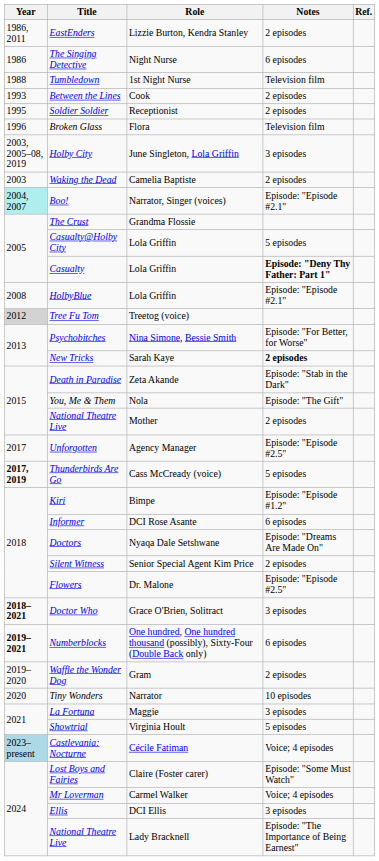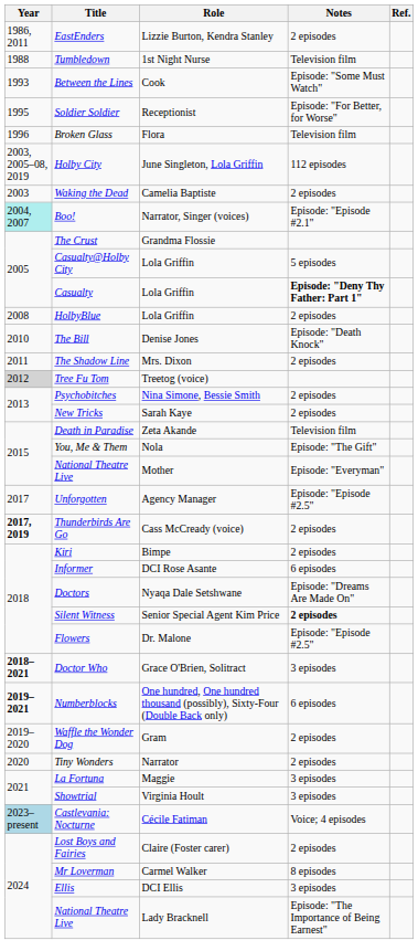 <table class="wikitable sortable">
 <tr>
 <th>Year</th>
 <th>Title</th>
 <th>Role</th>
 <th>Notes</th>
 <th>Ref.</th>
 </tr>
 <tr>
 <td>1986, 2011</td>
 <td><em><a href='#'>EastEnders</a></em></td>
 <td>Lizzie Burton, Kendra Stanley</td>
 <td>2 episodes</td>
 <td></td>
 </tr>
 <tr>
-<td>1986</td>
-<td><em><a href='#'>The Singing Detective</a></em></td>
-<td>Night Nurse</td>
-<td>6 episodes</td>
-<td></td>
-</tr>
-<tr>
 <td>1988</td>
 <td><em><a href='#'>Tumbledown</a></em></td>
 <td>1st Night Nurse</td>
 <td>Television film</td>
 <td></td>
 </tr>
 <tr>
 <td>1993</td>
 <td><em><a href='#'>Between the Lines</a></em></td>
 <td>Cook</td>
-<td>2 episodes</td>
+<td>Episode: "Some Must Watch"</td>
 <td></td>
 </tr>
 <tr>
 <td>1995</td>
 <td><em><a href='#'>Soldier Soldier</a></em></td>
 <td>Receptionist</td>
-<td>2 episodes</td>
+<td>Episode: "For Better, for Worse"</td>
 <td></td>
 </tr>
 <tr>
 <td>1996</td>
 <td><em>Broken Glass</em></td>
 <td>Flora</td>
 <td>Television film</td>
 <td></td>
 </tr>
 <tr>
 <td>2003, 2005–08,<br>2019</td>
 <td><em><a href='#'>Holby City</a></em></td>
 <td>June Singleton, <a href='#'>Lola Griffin</a></td>
-<td>3 episodes</td>
+<td>112 episodes</td>
 <td></td>
 </tr>
 <tr>
 <td>2003</td>
 <td><em><a href='#'>Waking the Dead</a></em></td>
 <td>Camelia Baptiste</td>
 <td>2 episodes</td>
 <td></td>
 </tr>
 <tr>
 <td style="background: paleturquoise;">2004, 2007</td>
 <td><em><a href='#'>Boo!</a></em></td>
 <td>Narrator, Singer (voices)</td>
 <td>Episode: "Episode #2.1"</td>
 <td></td>
 </tr>
 <tr>
 <td rowspan="3">2005</td>
 <td><em><a href='#'>The Crust</a></em></td>
 <td>Grandma Flossie</td>
 <td></td>
 <td></td>
 </tr>
 <tr>
 <td><em><a href='#'>Casualty@Holby City</a></em></td>
 <td>Lola Griffin</td>
 <td>5 episodes</td>
 <td></td>
 </tr>
 <tr>
 <td><em><a href='#'>Casualty</a></em></td>
 <td>Lola Griffin</td>
 <td><strong>Episode: "Deny Thy Father: Part 1"</strong></td>
 <td></td>
 </tr>
 <tr>
 <td>2008</td>
 <td><em><a href='#'>HolbyBlue</a></em></td>
 <td>Lola Griffin</td>
-<td>Episode: "Episode #2.1"</td>
+<td>2 episodes</td>
+<td></td>
+</tr>
+<tr>
+<td>2010</td>
+<td><em><a href='#'>The Bill</a></em></td>
+<td>Denise Jones</td>
+<td>Episode: "Death Knock"</td>
+<td></td>
+</tr>
+<tr>
+<td>2011</td>
+<td><em><a href='#'>The Shadow Line</a></em></td>
+<td>Mrs. Dixon</td>
+<td>2 episodes</td>
 <td></td>
 </tr>
 <tr>
 <td style="background: lightgrey;">2012</td>
 <td><em><a href='#'>Tree Fu Tom</a></em></td>
 <td>Treetog (voice)</td>
 <td></td>
 <td></td>
 </tr>
 <tr>
 <td rowspan="2">2013</td>
 <td><em><a href='#'>Psychobitches</a></em></td>
 <td><a href='#'>Nina Simone</a>, <a href='#'>Bessie Smith</a></td>
-<td>Episode: "For Better, for Worse"</td>
+<td>2 episodes</td>
 <td></td>
 </tr>
 <tr>
 <td><em><a href='#'>New Tricks</a></em></td>
 <td>Sarah Kaye</td>
-<td><strong>2 episodes</strong></td>
+<td>2 episodes</td>
 <td></td>
 </tr>
 <tr>
 <td rowspan="3">2015</td>
 <td><em><a href='#'>Death in Paradise</a></em></td>
 <td>Zeta Akande</td>
-<td>Episode: "Stab in the Dark"</td>
+<td>Television film</td>
 <td></td>
 </tr>
 <tr>
 <td><em>You, Me & Them</em></td>
 <td>Nola</td>
 <td>Episode: "The Gift"</td>
 <td></td>
 </tr>
 <tr>
 <td><em><a href='#'>National Theatre Live</a></em></td>
 <td>Mother</td>
-<td>2 episodes</td>
+<td>Episode: "Everyman"</td>
 <td></td>
 </tr>
 <tr>
 <td>2017</td>
 <td><em><a href='#'>Unforgotten</a></em></td>
 <td>Agency Manager</td>
 <td>Episode: "Episode #2.5"</td>
 <td></td>
 </tr>
 <tr>
 <td><strong>2017, 2019</strong></td>
 <td><em><a href='#'>Thunderbirds Are Go</a></em></td>
 <td>Cass McCready (voice)</td>
-<td>5 episodes</td>
+<td>2 episodes</td>
 <td></td>
 </tr>
 <tr>
 <td rowspan="5">2018</td>
 <td><em><a href='#'>Kiri</a></em></td>
 <td>Bimpe</td>
-<td>Episode: "Episode #1.2"</td>
+<td>2 episodes</td>
 <td></td>
 </tr>
 <tr>
 <td><em><a href='#'>Informer</a></em></td>
 <td>DCI Rose Asante</td>
 <td>6 episodes</td>
 <td></td>
 </tr>
 <tr>
 <td><em><a href='#'>Doctors</a></em></td>
 <td>Nyaqa Dale Setshwane</td>
 <td>Episode: "Dreams Are Made On"</td>
 <td></td>
 </tr>
 <tr>
 <td><em><a href='#'>Silent Witness</a></em></td>
 <td>Senior Special Agent Kim Price</td>
-<td>2 episodes</td>
+<td><strong>2 episodes</strong></td>
 <td></td>
 </tr>
 <tr>
 <td><em><a href='#'>Flowers</a></em></td>
 <td>Dr. Malone</td>
 <td>Episode: "Episode #2.5"</td>
 <td></td>
 </tr>
 <tr>
 <td><strong>2018–2021</strong></td>
 <td><em><a href='#'>Doctor Who</a></em></td>
 <td>Grace O'Brien, Solitract</td>
 <td>3 episodes</td>
 <td></td>
 </tr>
 <tr>
 <td><strong>2019–2021</strong></td>
 <td><em><a href='#'>Numberblocks</a></em></td>
 <td><a href='#'>One hundred</a>, <a href='#'>One hundred thousand</a> (possibly), Sixty-Four (<a href='#'>Double Back</a> only)</td>
 <td>6 episodes</td>
 <td></td>
 </tr>
 <tr>
 <td>2019–2020</td>
 <td><em><a href='#'>Waffle the Wonder Dog</a></em></td>
 <td>Gram</td>
 <td>2 episodes</td>
 <td></td>
 </tr>
 <tr>
 <td>2020</td>
 <td><em>Tiny Wonders</em></td>
 <td>Narrator</td>
-<td>10 episodes</td>
+<td>2 episodes</td>
 <td></td>
 </tr>
 <tr>
 <td rowspan="2">2021</td>
 <td><em><a href='#'>La Fortuna</a></em></td>
 <td>Maggie</td>
 <td>3 episodes</td>
 <td></td>
 </tr>
 <tr>
 <td><em><a href='#'>Showtrial</a></em></td>
 <td>Virginia Hoult</td>
-<td>5 episodes</td>
+<td>3 episodes</td>
 <td></td>
 </tr>
 <tr>
 <td style="background: lightblue;">2023–present</td>
 <td><em><a href='#'>Castlevania: Nocturne</a></em></td>
 <td><a href='#'>Cécile Fatiman</a></td>
 <td>Voice; 4 episodes</td>
 <td></td>
 </tr>
 <tr>
 <td rowspan="4">2024</td>
 <td><em><a href='#'>Lost Boys and Fairies</a></em></td>
 <td>Claire (Foster carer)</td>
-<td>Episode: "Some Must Watch"</td>
+<td>2 episodes</td>
 <td></td>
 </tr>
 <tr>
 <td><em><a href='#'>Mr Loverman</a></em></td>
 <td>Carmel Walker</td>
-<td>Voice; 4 episodes</td>
+<td>8 episodes</td>
 <td></td>
 </tr>
 <tr>
 <td><em><a href='#'>Ellis</a></em></td>
 <td>DCI Ellis</td>
 <td>3 episodes</td>
 <td></td>
 </tr>
 <tr>
 <td><em><a href='#'>National Theatre Live</a></em></td>
 <td>Lady Bracknell</td>
 <td>Episode: "The Importance of Being Earnest"</td>
 <td></td>
 </tr>
 </table>
